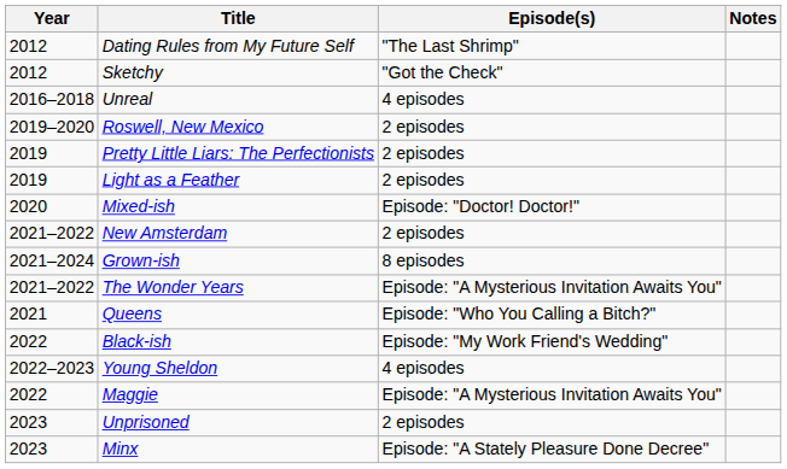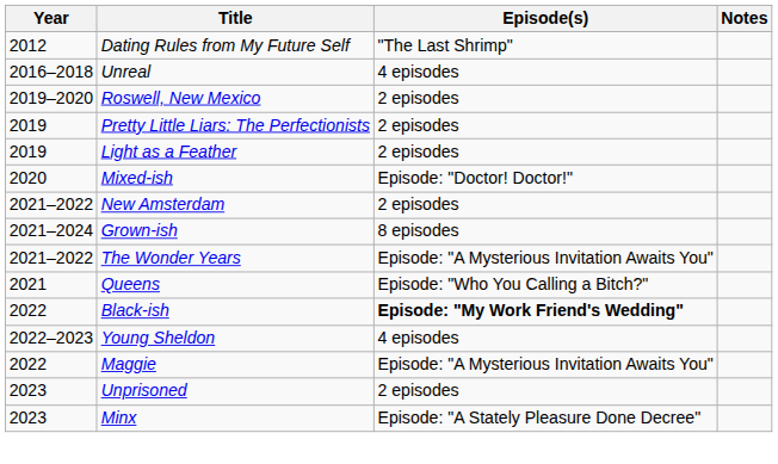 <table class="wikitable sortable">
 <tr>
 <th>Year</th>
 <th>Title</th>
 <th>Episode(s)</th>
 <th class="unsortable">Notes</th>
 </tr>
 <tr>
 <td>2012</td>
 <td><em>Dating Rules from My Future Self</em></td>
 <td>"The Last Shrimp"</td>
-<td></td>
-</tr>
-<tr>
-<td>2012</td>
-<td><em>Sketchy</em></td>
-<td>"Got the Check"</td>
 <td></td>
 </tr>
 <tr>
 <td>2016–2018</td>
 <td><em>Unreal</em></td>
 <td>4 episodes</td>
 <td></td>
 </tr>
 <tr>
 <td>2019–2020</td>
 <td><em><a href='#'>Roswell, New Mexico</a></em></td>
 <td>2 episodes</td>
 <td></td>
 </tr>
 <tr>
 <td>2019</td>
 <td><em><a href='#'>Pretty Little Liars: The Perfectionists</a></em></td>
 <td>2 episodes</td>
 <td></td>
 </tr>
 <tr>
 <td>2019</td>
 <td><em><a href='#'>Light as a Feather</a></em></td>
 <td>2 episodes</td>
 <td></td>
 </tr>
 <tr>
 <td>2020</td>
 <td><em><a href='#'>Mixed-ish</a></em></td>
 <td>Episode: "Doctor! Doctor!"</td>
 <td></td>
 </tr>
 <tr>
 <td>2021–2022</td>
 <td><em><a href='#'>New Amsterdam</a></em></td>
 <td>2 episodes</td>
 <td></td>
 </tr>
 <tr>
 <td>2021–2024</td>
 <td><em><a href='#'>Grown-ish</a></em></td>
 <td>8 episodes</td>
 <td></td>
 </tr>
 <tr>
 <td>2021–2022</td>
 <td><em><a href='#'>The Wonder Years</a></em></td>
 <td>Episode: "A Mysterious Invitation Awaits You"</td>
 <td></td>
 </tr>
 <tr>
 <td>2021</td>
 <td><em><a href='#'>Queens</a></em></td>
 <td>Episode: "Who You Calling a Bitch?"</td>
 <td></td>
 </tr>
 <tr>
 <td>2022</td>
 <td><em><a href='#'>Black-ish</a></em></td>
-<td>Episode: "My Work Friend's Wedding"</td>
+<td><strong>Episode: "My Work Friend's Wedding"</strong></td>
 <td></td>
 </tr>
 <tr>
 <td>2022–2023</td>
 <td><em><a href='#'>Young Sheldon</a></em></td>
 <td>4 episodes</td>
 <td></td>
 </tr>
 <tr>
 <td>2022</td>
 <td><em><a href='#'>Maggie</a></em></td>
 <td>Episode: "A Mysterious Invitation Awaits You"</td>
 <td></td>
 </tr>
 <tr>
 <td>2023</td>
 <td><em><a href='#'>Unprisoned</a></em></td>
 <td>2 episodes</td>
 <td></td>
 </tr>
 <tr>
 <td>2023</td>
 <td><em><a href='#'>Minx</a></em></td>
 <td>Episode: "A Stately Pleasure Done Decree"</td>
 <td></td>
 </tr>
 </table>
